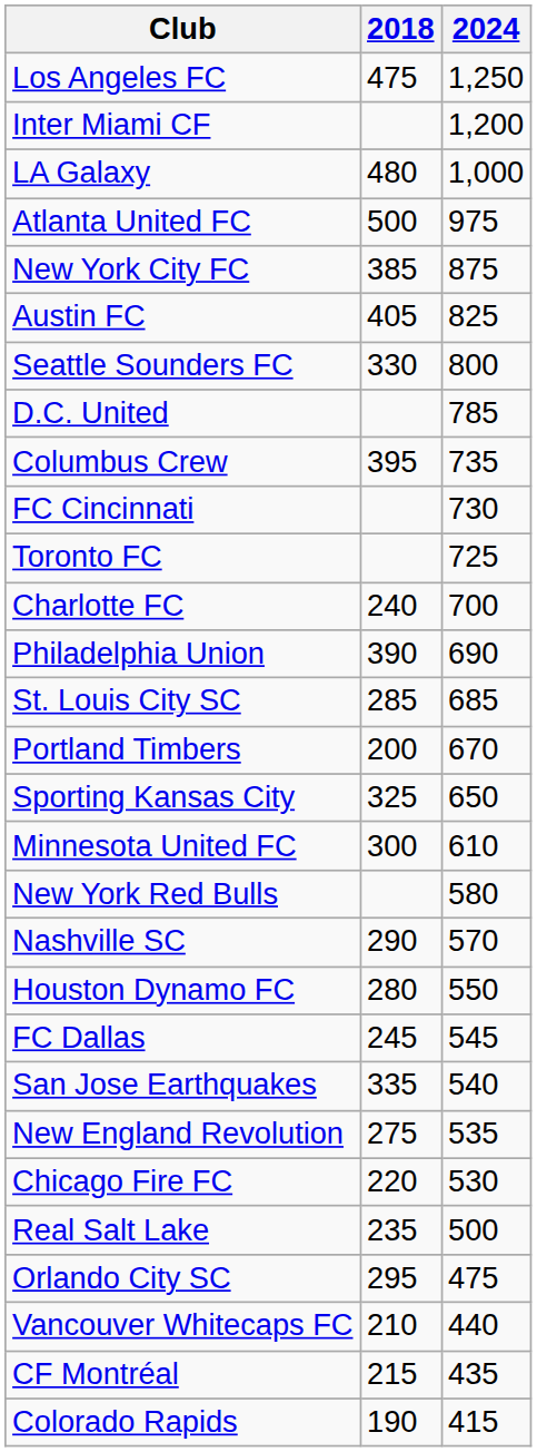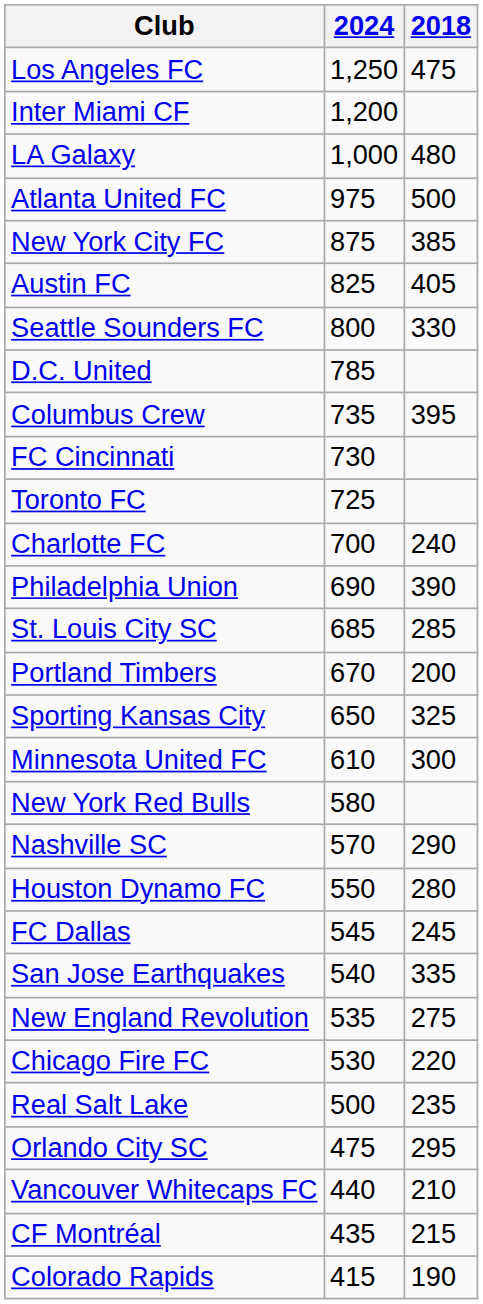 <table class="wikitable sortable">
 <tr>
 <th>Club</th>
+<th><a href='#'>2024</a></th>
 <th><a href='#'>2018</a></th>
-<th><a href='#'>2024</a></th>
 </tr>
 <tr>
 <td><a href='#'>Los Angeles FC</a></td>
+<td>1,250</td>
 <td>475</td>
-<td>1,250</td>
 </tr>
 <tr>
 <td><a href='#'>Inter Miami CF</a></td>
+<td>1,200</td>
 <td></td>
-<td>1,200</td>
 </tr>
 <tr>
 <td><a href='#'>LA Galaxy</a></td>
+<td>1,000</td>
 <td>480</td>
-<td>1,000</td>
 </tr>
 <tr>
 <td><a href='#'>Atlanta United FC</a></td>
+<td>975</td>
 <td>500</td>
-<td>975</td>
 </tr>
 <tr>
 <td><a href='#'>New York City FC</a></td>
+<td>875</td>
 <td>385</td>
-<td>875</td>
 </tr>
 <tr>
 <td><a href='#'>Austin FC</a></td>
+<td>825</td>
 <td>405</td>
-<td>825</td>
 </tr>
 <tr>
 <td><a href='#'>Seattle Sounders FC</a></td>
+<td>800</td>
 <td>330</td>
-<td>800</td>
 </tr>
 <tr>
 <td><a href='#'>D.C. United</a></td>
+<td>785</td>
 <td></td>
-<td>785</td>
 </tr>
 <tr>
 <td><a href='#'>Columbus Crew</a></td>
+<td>735</td>
 <td>395</td>
-<td>735</td>
 </tr>
 <tr>
 <td><a href='#'>FC Cincinnati</a></td>
+<td>730</td>
 <td></td>
-<td>730</td>
 </tr>
 <tr>
 <td><a href='#'>Toronto FC</a></td>
+<td>725</td>
 <td></td>
-<td>725</td>
 </tr>
 <tr>
 <td><a href='#'>Charlotte FC</a></td>
+<td>700</td>
 <td>240</td>
-<td>700</td>
 </tr>
 <tr>
 <td><a href='#'>Philadelphia Union</a></td>
+<td>690</td>
 <td>390</td>
-<td>690</td>
 </tr>
 <tr>
 <td><a href='#'>St. Louis City SC</a></td>
+<td>685</td>
 <td>285</td>
-<td>685</td>
 </tr>
 <tr>
 <td><a href='#'>Portland Timbers</a></td>
+<td>670</td>
 <td>200</td>
-<td>670</td>
 </tr>
 <tr>
 <td><a href='#'>Sporting Kansas City</a></td>
+<td>650</td>
 <td>325</td>
-<td>650</td>
 </tr>
 <tr>
 <td><a href='#'>Minnesota United FC</a></td>
+<td>610</td>
 <td>300</td>
-<td>610</td>
 </tr>
 <tr>
 <td><a href='#'>New York Red Bulls</a></td>
+<td>580</td>
 <td></td>
-<td>580</td>
 </tr>
 <tr>
 <td><a href='#'>Nashville SC</a></td>
+<td>570</td>
 <td>290</td>
-<td>570</td>
 </tr>
 <tr>
 <td><a href='#'>Houston Dynamo FC</a></td>
+<td>550</td>
 <td>280</td>
-<td>550</td>
 </tr>
 <tr>
 <td><a href='#'>FC Dallas</a></td>
+<td>545</td>
 <td>245</td>
-<td>545</td>
 </tr>
 <tr>
 <td><a href='#'>San Jose Earthquakes</a></td>
+<td>540</td>
 <td>335</td>
-<td>540</td>
 </tr>
 <tr>
 <td><a href='#'>New England Revolution</a></td>
+<td>535</td>
 <td>275</td>
-<td>535</td>
 </tr>
 <tr>
 <td><a href='#'>Chicago Fire FC</a></td>
+<td>530</td>
 <td>220</td>
-<td>530</td>
 </tr>
 <tr>
 <td><a href='#'>Real Salt Lake</a></td>
+<td>500</td>
 <td>235</td>
-<td>500</td>
 </tr>
 <tr>
 <td><a href='#'>Orlando City SC</a></td>
+<td>475</td>
 <td>295</td>
-<td>475</td>
 </tr>
 <tr>
 <td><a href='#'>Vancouver Whitecaps FC</a></td>
+<td>440</td>
 <td>210</td>
-<td>440</td>
 </tr>
 <tr>
 <td><a href='#'>CF Montréal</a></td>
+<td>435</td>
 <td>215</td>
-<td>435</td>
 </tr>
 <tr>
 <td><a href='#'>Colorado Rapids</a></td>
+<td>415</td>
 <td>190</td>
-<td>415</td>
 </tr>
 </table>
